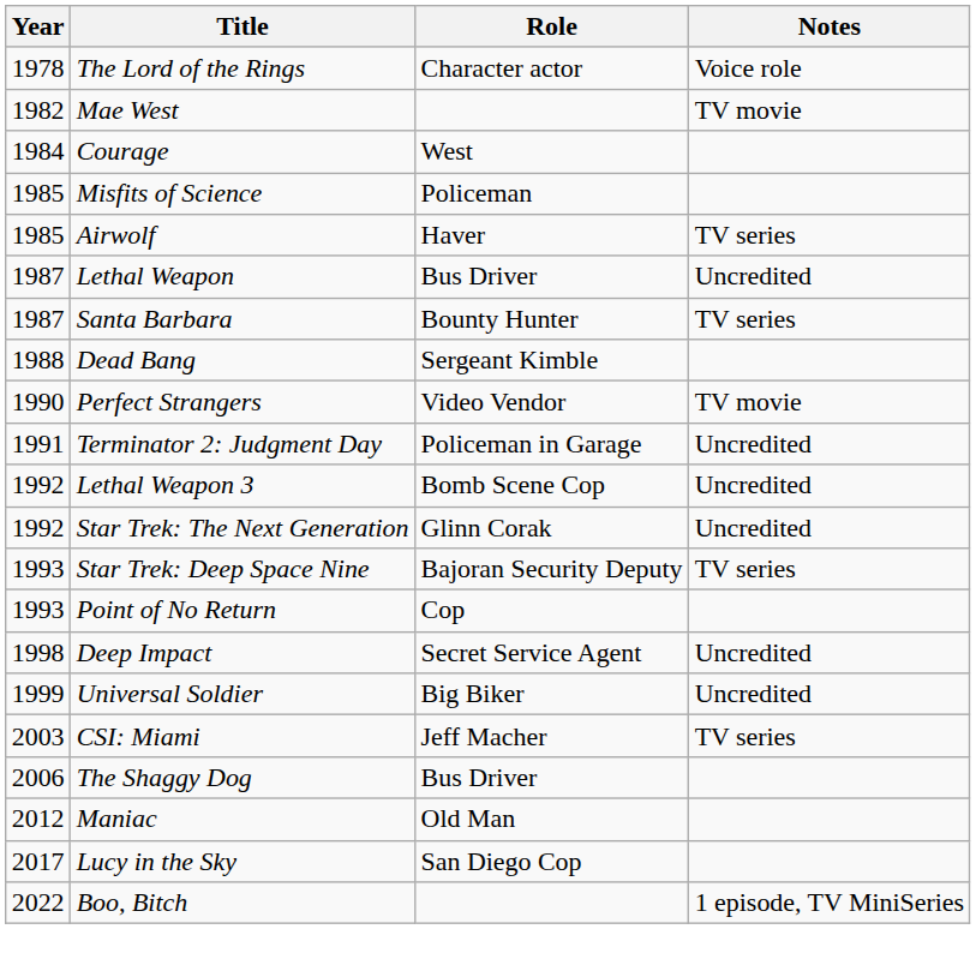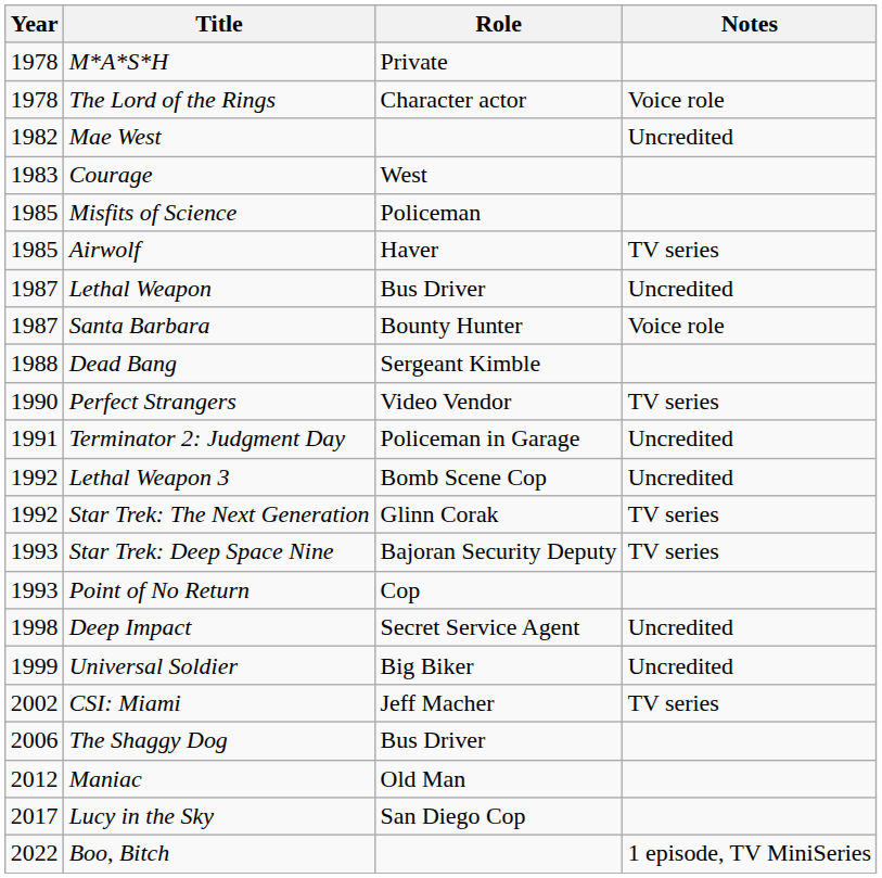 <table class="wikitable">
 <tr>
 <th>Year</th>
 <th>Title</th>
 <th>Role</th>
 <th>Notes</th>
+</tr>
+<tr>
+<td>1978</td>
+<td><em>M*A*S*H</em></td>
+<td>Private</td>
+<td></td>
 </tr>
 <tr>
 <td>1978</td>
 <td><em>The Lord of the Rings</em></td>
 <td>Character actor</td>
 <td>Voice role</td>
 </tr>
 <tr>
 <td>1982</td>
 <td><em>Mae West</em></td>
 <td></td>
-<td>TV movie</td>
+<td>Uncredited</td>
 </tr>
 <tr>
-<td>1984</td>
+<td>1983</td>
 <td><em>Courage</em></td>
 <td>West</td>
 <td></td>
 </tr>
 <tr>
 <td>1985</td>
 <td><em>Misfits of Science</em></td>
 <td>Policeman</td>
 <td></td>
 </tr>
 <tr>
 <td>1985</td>
 <td><em>Airwolf</em></td>
 <td>Haver</td>
 <td>TV series</td>
 </tr>
 <tr>
 <td>1987</td>
 <td><em>Lethal Weapon</em></td>
 <td>Bus Driver</td>
 <td>Uncredited</td>
 </tr>
 <tr>
 <td>1987</td>
 <td><em>Santa Barbara</em></td>
 <td>Bounty Hunter</td>
-<td>TV series</td>
+<td>Voice role</td>
 </tr>
 <tr>
 <td>1988</td>
 <td><em>Dead Bang</em></td>
 <td>Sergeant Kimble</td>
 <td></td>
 </tr>
 <tr>
 <td>1990</td>
 <td><em>Perfect Strangers</em></td>
 <td>Video Vendor</td>
-<td>TV movie</td>
+<td>TV series</td>
 </tr>
 <tr>
 <td>1991</td>
 <td><em>Terminator 2: Judgment Day</em></td>
 <td>Policeman in Garage</td>
 <td>Uncredited</td>
 </tr>
 <tr>
 <td>1992</td>
 <td><em>Lethal Weapon 3</em></td>
 <td>Bomb Scene Cop</td>
 <td>Uncredited</td>
 </tr>
 <tr>
 <td>1992</td>
 <td><em>Star Trek: The Next Generation</em></td>
 <td>Glinn Corak</td>
-<td>Uncredited</td>
+<td>TV series</td>
 </tr>
 <tr>
 <td>1993</td>
 <td><em>Star Trek: Deep Space Nine</em></td>
 <td>Bajoran Security Deputy</td>
 <td>TV series</td>
 </tr>
 <tr>
 <td>1993</td>
 <td><em>Point of No Return</em></td>
 <td>Cop</td>
 <td></td>
 </tr>
 <tr>
 <td>1998</td>
 <td><em>Deep Impact</em></td>
 <td>Secret Service Agent</td>
 <td>Uncredited</td>
 </tr>
 <tr>
 <td>1999</td>
 <td><em>Universal Soldier</em></td>
 <td>Big Biker</td>
 <td>Uncredited</td>
 </tr>
 <tr>
-<td>2003</td>
+<td>2002</td>
 <td><em>CSI: Miami</em></td>
 <td>Jeff Macher</td>
 <td>TV series</td>
 </tr>
 <tr>
 <td>2006</td>
 <td><em>The Shaggy Dog</em></td>
 <td>Bus Driver</td>
 <td></td>
 </tr>
 <tr>
 <td>2012</td>
 <td><em>Maniac</em></td>
 <td>Old Man</td>
 <td></td>
 </tr>
 <tr>
 <td>2017</td>
 <td><em>Lucy in the Sky</em></td>
 <td>San Diego Cop</td>
 <td></td>
 </tr>
 <tr>
 <td>2022</td>
 <td><em>Boo, Bitch</em></td>
 <td></td>
 <td>1 episode, TV MiniSeries</td>
 </tr>
 </table>
